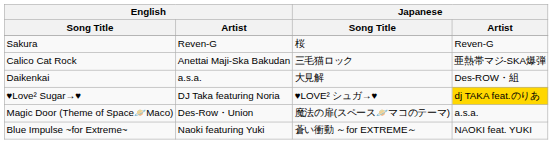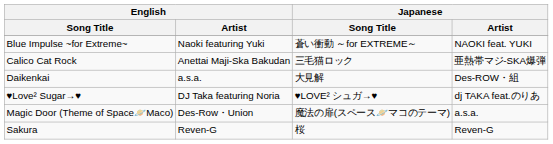 <table class="wikitable">
 <tr>
 <th colspan="2">English</th>
 <th colspan="2">Japanese</th>
 </tr>
 <tr>
 <th>Song Title</th>
 <th>Artist</th>
 <th>Song Title</th>
 <th>Artist</th>
 </tr>
 <tr>
 </tr>
 <tr>
-<td>Sakura</td>
-<td>Reven-G</td>
-<td>桜</td>
-<td>Reven-G</td>
+<td>Blue Impulse ~for Extreme~</td>
+<td>Naoki featuring Yuki</td>
+<td>蒼い衝動 ～for EXTREME～</td>
+<td>NAOKI feat. YUKI</td>
 </tr>
 <tr>
 <td>Calico Cat Rock</td>
 <td>Anettai Maji-Ska Bakudan</td>
 <td>三毛猫ロック</td>
 <td>亜熱帯マジ-SKA爆弾</td>
 </tr>
 <tr>
 <td>Daikenkai</td>
 <td>a.s.a.</td>
 <td>大見解</td>
 <td>Des-ROW・組</td>
 </tr>
 <tr>
 <td>♥Love² Sugar→♥</td>
 <td>DJ Taka featuring Noria</td>
 <td>♥LOVE² シュガ→♥</td>
-<td style="background: gold;">dj TAKA feat.のりあ</td>
+<td>dj TAKA feat.のりあ</td>
 </tr>
 <tr>
 <td>Magic Door (Theme of Space🪐Maco)</td>
 <td>Des-Row・Union</td>
 <td>魔法の扉(スペース🪐マコのテーマ)</td>
 <td>a.s.a.</td>
 </tr>
 <tr>
-<td>Blue Impulse ~for Extreme~</td>
-<td>Naoki featuring Yuki</td>
-<td>蒼い衝動 ～for EXTREME～</td>
-<td>NAOKI feat. YUKI</td>
+<td>Sakura</td>
+<td>Reven-G</td>
+<td>桜</td>
+<td>Reven-G</td>
 </tr>
 </table>
